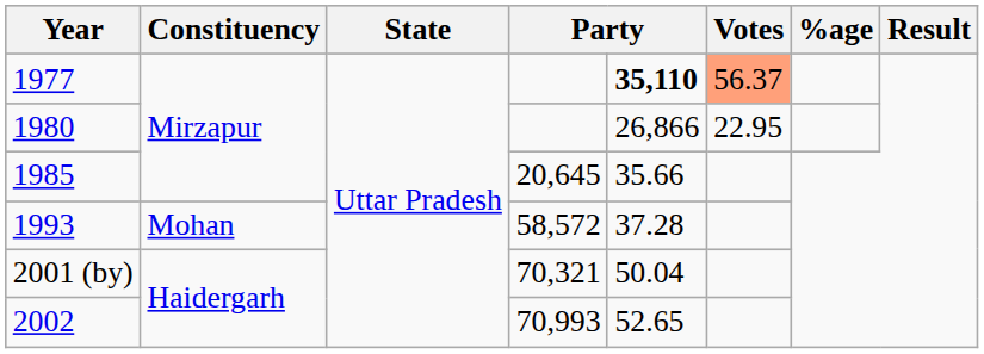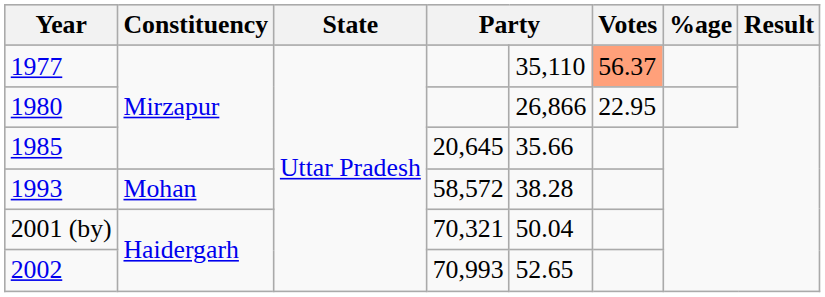 <table class="wikitable">
 <tr>
 <th>Year</th>
 <th>Constituency</th>
 <th>State</th>
 <th colspan="2">Party</th>
 <th>Votes</th>
 <th>%age</th>
 <th>Result</th>
 </tr>
 <tr>
 <td><a href='#'>1977</a></td>
 <td rowspan="3"><a href='#'>Mirzapur</a></td>
 <td rowspan="6"><a href='#'>Uttar Pradesh</a></td>
 <td></td>
-<td><strong>35,110</strong></td>
+<td>35,110</td>
 <td style="background: lightsalmon;">56.37</td>
 <td></td>
 </tr>
 <tr>
 <td><a href='#'>1980</a></td>
 <td></td>
 <td>26,866</td>
 <td>22.95</td>
 <td></td>
 </tr>
 <tr>
 <td><a href='#'>1985</a></td>
 <td>20,645</td>
 <td>35.66</td>
 <td></td>
 </tr>
 <tr>
 <td><a href='#'>1993</a></td>
 <td><a href='#'>Mohan</a></td>
 <td>58,572</td>
-<td>37.28</td>
+<td>38.28</td>
 <td></td>
 </tr>
 <tr>
 <td>2001 (by)</td>
 <td rowspan="2"><a href='#'>Haidergarh</a></td>
 <td>70,321</td>
 <td>50.04</td>
 <td></td>
 </tr>
 <tr>
 <td><a href='#'>2002</a></td>
 <td>70,993</td>
 <td>52.65</td>
 <td></td>
 </tr>
 </table>
